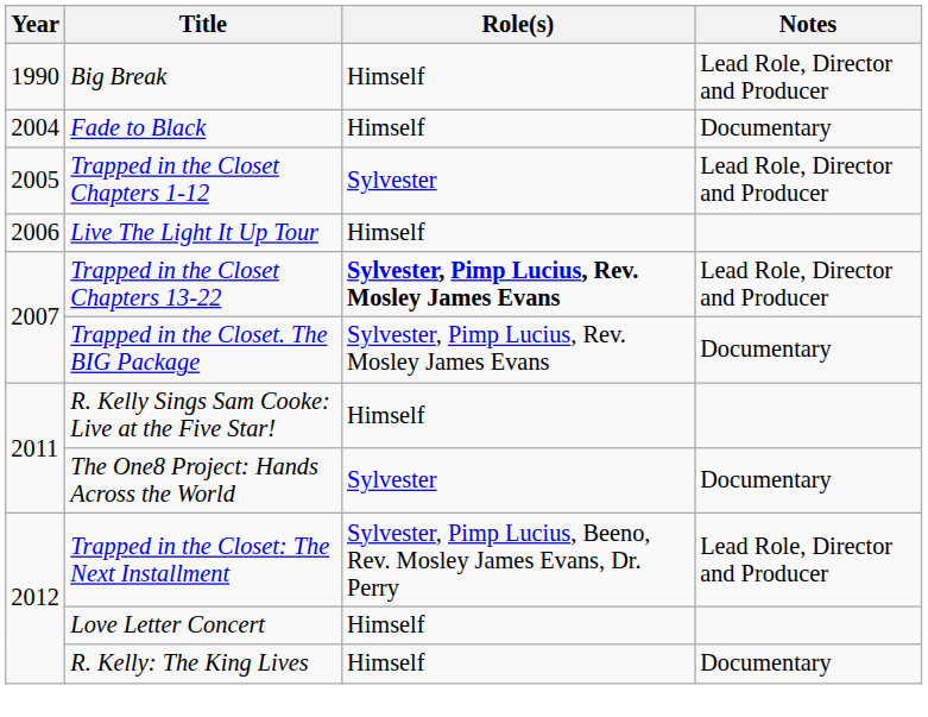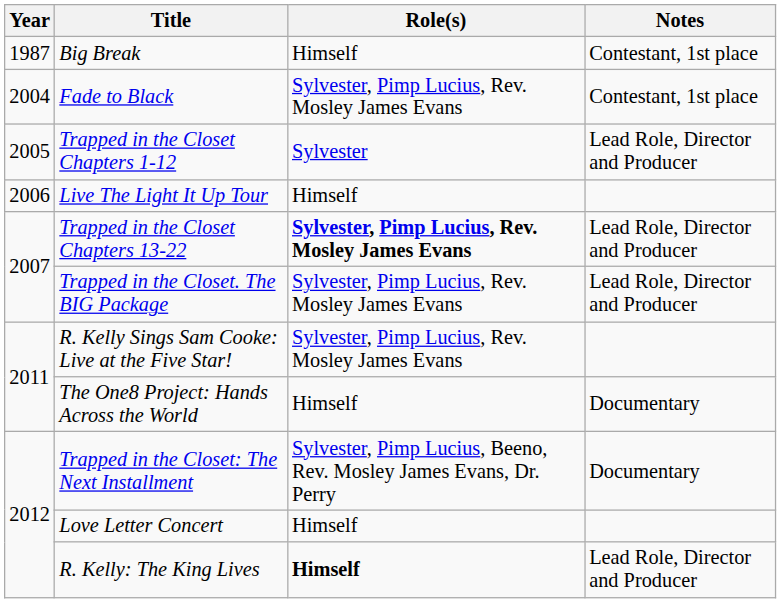 <table class="wikitable sortable plainrowheaders">
 <tr>
 <th scope="col">Year</th>
 <th scope="col">Title</th>
 <th scope="col">Role(s)</th>
 <th scope="col" class="unsortable">Notes</th>
 </tr>
 <tr>
-<td>1990</td>
+<td>1987</td>
 <td><em>Big Break</em></td>
 <td>Himself</td>
-<td>Lead Role, Director and Producer</td>
+<td>Contestant, 1st place</td>
 </tr>
 <tr>
 <td>2004</td>
 <td><em><a href='#'>Fade to Black</a></em></td>
-<td>Himself</td>
-<td>Documentary</td>
+<td><a href='#'>Sylvester</a>, <a href='#'>Pimp Lucius</a>, Rev. Mosley James Evans</td>
+<td>Contestant, 1st place</td>
 </tr>
 <tr>
 <td>2005</td>
 <td><em><a href='#'>Trapped in the Closet Chapters 1-12</a></em></td>
 <td><a href='#'>Sylvester</a></td>
 <td>Lead Role, Director and Producer</td>
 </tr>
 <tr>
 <td>2006</td>
 <td><em><a href='#'>Live The Light It Up Tour</a></em></td>
 <td>Himself</td>
 <td></td>
 </tr>
 <tr>
 <td rowspan=2>2007</td>
 <td><em><a href='#'>Trapped in the Closet Chapters 13-22</a></em></td>
 <td><strong><a href='#'>Sylvester</a>, <a href='#'>Pimp Lucius</a>, Rev. Mosley James Evans</strong></td>
 <td>Lead Role, Director and Producer</td>
 </tr>
 <tr>
 <td><em><a href='#'>Trapped in the Closet. The BIG Package</a></em></td>
 <td><a href='#'>Sylvester</a>, <a href='#'>Pimp Lucius</a>, Rev. Mosley James Evans</td>
-<td>Documentary</td>
+<td>Lead Role, Director and Producer</td>
 </tr>
 <tr>
 <td rowspan=2>2011</td>
 <td><em>R. Kelly Sings Sam Cooke: Live at the Five Star!</em></td>
-<td>Himself</td>
+<td><a href='#'>Sylvester</a>, <a href='#'>Pimp Lucius</a>, Rev. Mosley James Evans</td>
 <td></td>
 </tr>
 <tr>
 <td><em>The One8 Project: Hands Across the World</em></td>
-<td><a href='#'>Sylvester</a></td>
+<td>Himself</td>
 <td>Documentary</td>
 </tr>
 <tr>
 <td rowspan=3>2012</td>
 <td><em><a href='#'>Trapped in the Closet: The Next Installment</a></em></td>
 <td><a href='#'>Sylvester</a>, <a href='#'>Pimp Lucius</a>, Beeno, Rev. Mosley James Evans, Dr. Perry</td>
-<td>Lead Role, Director and Producer</td>
+<td>Documentary</td>
 </tr>
 <tr>
 <td><em>Love Letter Concert</em></td>
 <td>Himself</td>
 <td></td>
 </tr>
 <tr>
 <td><em>R. Kelly: The King Lives</em></td>
-<td>Himself</td>
-<td>Documentary</td>
+<td><strong>Himself</strong></td>
+<td>Lead Role, Director and Producer</td>
 </tr>
 </table>
